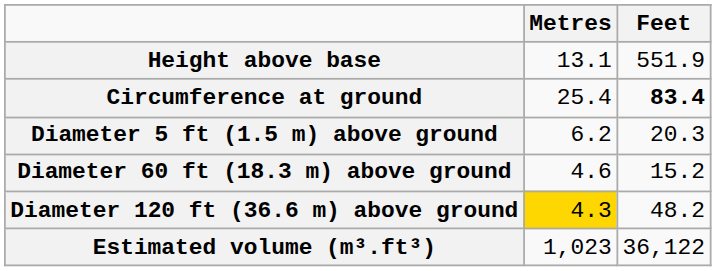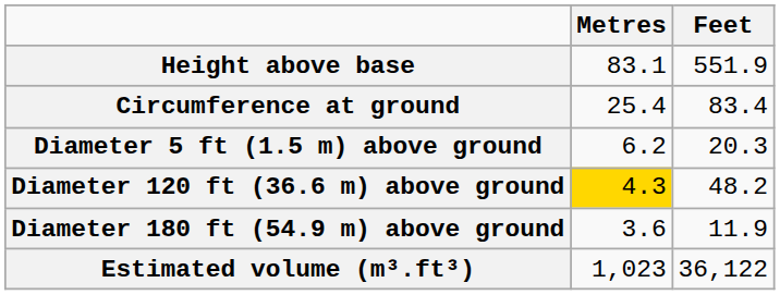 <table class="wikitable">
 <tr>
 <td></td>
 <th>Metres</th>
 <th>Feet</th>
 </tr>
 <tr>
 <th>Height above base</th>
-<td ALIGN="RIGHT">13.1</td>
+<td ALIGN="RIGHT">83.1</td>
 <td ALIGN="RIGHT">551.9</td>
 </tr>
 <tr>
 <th>Circumference at ground</th>
 <td ALIGN="RIGHT">25.4</td>
-<td ALIGN="RIGHT"><strong>83.4</strong></td>
+<td ALIGN="RIGHT">83.4</td>
 </tr>
 <tr>
 <th>Diameter 5 ft (1.5 m) above ground</th>
 <td ALIGN="RIGHT">6.2</td>
 <td ALIGN="RIGHT">20.3</td>
 </tr>
 <tr>
-<th>Diameter 60 ft (18.3 m) above ground</th>
-<td ALIGN="RIGHT">4.6</td>
-<td ALIGN="RIGHT">15.2</td>
-</tr>
-<tr>
 <th>Diameter 120 ft (36.6 m) above ground</th>
 <td ALIGN="RIGHT" style="background: gold;">4.3</td>
 <td ALIGN="RIGHT">48.2</td>
+</tr>
+<tr>
+<th>Diameter 180 ft (54.9 m) above ground</th>
+<td ALIGN="RIGHT">3.6</td>
+<td ALIGN="RIGHT">11.9</td>
 </tr>
 <tr>
 <th>Estimated volume (m³.ft³)</th>
 <td align="right">1,023</td>
 <td align="right">36,122</td>
 </tr>
 </table>
